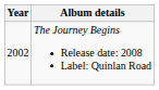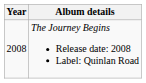 <table class="wikitable" style="text-align:center;">
 <tr>
 <th>Year</th>
 <th>Album details</th>
 </tr>
 <tr>
-<td>2002</td>
+<td>2008</td>
 <td style="text-align:left;"><em>The Journey Begins</em><br><ul><li>Release date: 2008</li><li>Label: Quinlan Road</li></ul></td>
 </tr>
 </table>
